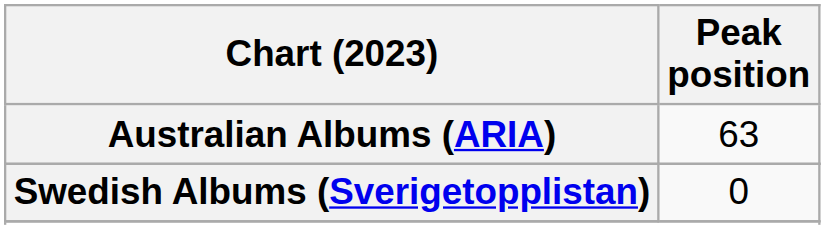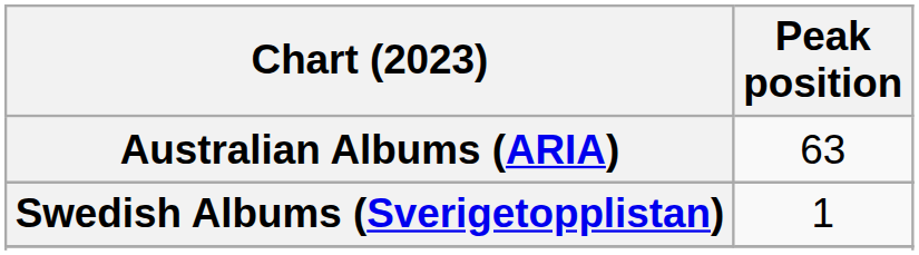 <table class="wikitable sortable plainrowheaders" style="text-align:center">
 <tr>
 <th scope="col">Chart (2023)</th>
 <th scope="col">Peak<br>position</th>
 </tr>
 <tr>
 <th scope="row">Australian Albums (<a href='#'>ARIA</a>)</th>
 <td>63</td>
 </tr>
 <tr>
 </tr>
 <tr>
 </tr>
 <tr>
 </tr>
 <tr>
 </tr>
 <tr>
 </tr>
 <tr>
 </tr>
 <tr>
 </tr>
 <tr>
 </tr>
 <tr>
 <th scope="row">Swedish Albums (<a href='#'>Sverigetopplistan</a>)</th>
-<td>0</td>
+<td>1</td>
 </tr>
 <tr>
 </tr>
 <tr>
 </tr>
 <tr>
 </tr>
 <tr>
 </tr>
 </table>
